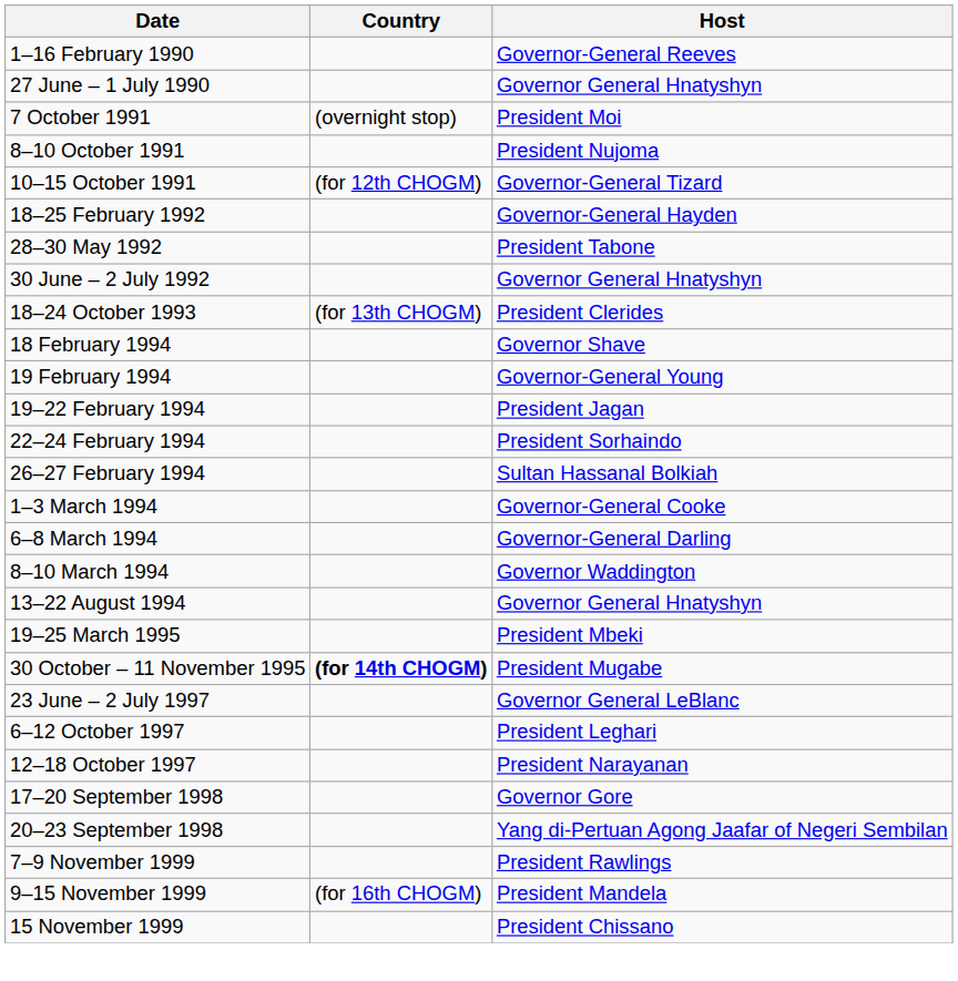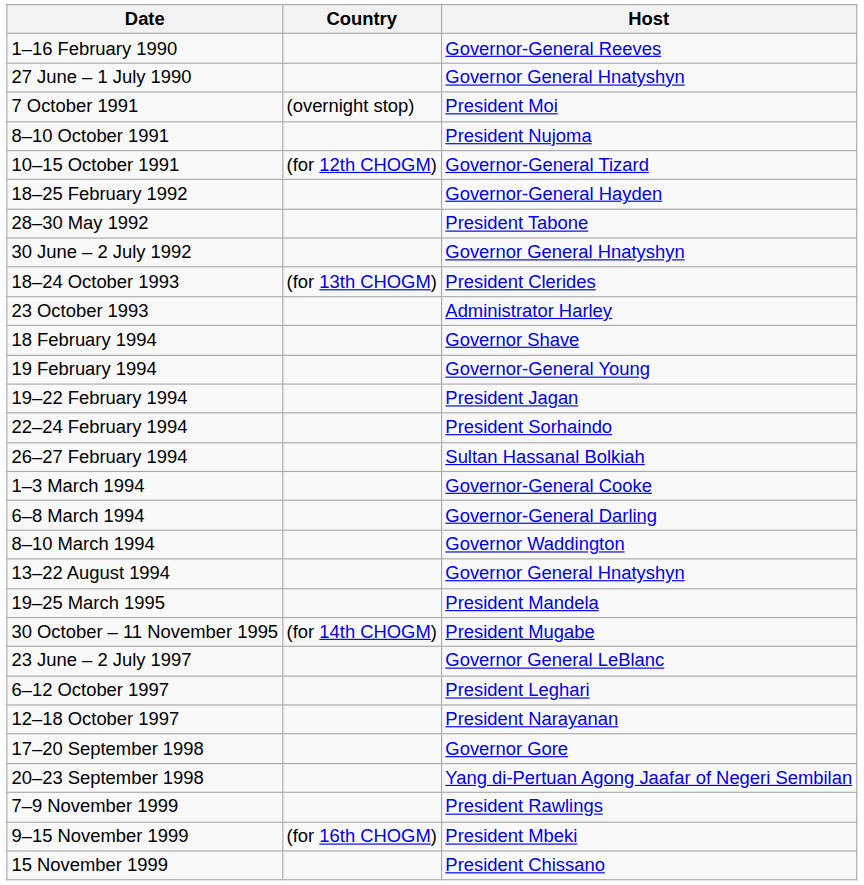 <table class="wikitable sortable" border="1" style="margin: 1em auto 1em auto">
 <tr>
 <th class="unsortable">Date</th>
 <th>Country</th>
 <th class="unsortable">Host</th>
 </tr>
 <tr>
 <td nowrap>1–16 February 1990</td>
 <td></td>
 <td><a href='#'>Governor-General Reeves</a></td>
 </tr>
 <tr>
 <td nowrap>27 June – 1 July 1990</td>
 <td></td>
 <td><a href='#'>Governor General Hnatyshyn</a></td>
 </tr>
 <tr>
 <td nowrap>7 October 1991</td>
 <td> (overnight stop)</td>
 <td><a href='#'>President Moi</a></td>
 </tr>
 <tr>
 <td nowrap>8–10 October 1991</td>
 <td></td>
 <td><a href='#'>President Nujoma</a></td>
 </tr>
 <tr>
 <td nowrap>10–15 October 1991</td>
 <td> (for <a href='#'>12th CHOGM</a>)</td>
 <td><a href='#'>Governor-General Tizard</a></td>
 </tr>
 <tr>
 <td nowrap>18–25 February 1992</td>
 <td></td>
 <td><a href='#'>Governor-General Hayden</a></td>
 </tr>
 <tr>
 <td nowrap>28–30 May 1992</td>
 <td></td>
 <td><a href='#'>President Tabone</a></td>
 </tr>
 <tr>
 <td nowrap>30 June – 2 July 1992</td>
 <td></td>
 <td><a href='#'>Governor General Hnatyshyn</a></td>
 </tr>
 <tr>
 <td nowrap>18–24 October 1993</td>
 <td> (for <a href='#'>13th CHOGM</a>)</td>
 <td><a href='#'>President Clerides</a></td>
 </tr>
 <tr>
+<td nowrap>23 October 1993</td>
+<td></td>
+<td><a href='#'>Administrator Harley</a></td>
+</tr>
+<tr>
 <td nowrap>18 February 1994</td>
 <td></td>
 <td><a href='#'>Governor Shave</a></td>
 </tr>
 <tr>
 <td nowrap>19 February 1994</td>
 <td></td>
 <td><a href='#'>Governor-General Young</a></td>
 </tr>
 <tr>
 <td nowrap>19–22 February 1994</td>
 <td></td>
 <td><a href='#'>President Jagan</a></td>
 </tr>
 <tr>
 <td nowrap>22–24 February 1994</td>
 <td></td>
 <td><a href='#'>President Sorhaindo</a></td>
 </tr>
 <tr>
 <td nowrap>26–27 February 1994</td>
 <td></td>
 <td><a href='#'>Sultan Hassanal Bolkiah</a></td>
 </tr>
 <tr>
 <td nowrap>1–3 March 1994</td>
 <td></td>
 <td><a href='#'>Governor-General Cooke</a></td>
 </tr>
 <tr>
 <td nowrap>6–8 March 1994</td>
 <td></td>
 <td><a href='#'>Governor-General Darling</a></td>
 </tr>
 <tr>
 <td nowrap>8–10 March 1994</td>
 <td></td>
 <td><a href='#'>Governor Waddington</a></td>
 </tr>
 <tr>
 <td nowrap>13–22 August 1994</td>
 <td></td>
 <td><a href='#'>Governor General Hnatyshyn</a></td>
 </tr>
 <tr>
 <td nowrap>19–25 March 1995</td>
 <td></td>
-<td><a href='#'>President Mbeki</a></td>
+<td><a href='#'>President Mandela</a></td>
 </tr>
 <tr>
 <td nowrap>30 October – 11 November 1995</td>
-<td><strong> (for <a href='#'>14th CHOGM</a>)</strong></td>
+<td> (for <a href='#'>14th CHOGM</a>)</td>
 <td><a href='#'>President Mugabe</a></td>
 </tr>
 <tr>
 <td nowrap>23 June – 2 July 1997</td>
 <td></td>
 <td><a href='#'>Governor General LeBlanc</a></td>
 </tr>
 <tr>
 <td nowrap>6–12 October 1997</td>
 <td></td>
 <td><a href='#'>President Leghari</a></td>
 </tr>
 <tr>
 <td nowrap>12–18 October 1997</td>
 <td></td>
 <td><a href='#'>President Narayanan</a></td>
 </tr>
 <tr>
 <td nowrap>17–20 September 1998</td>
 <td></td>
 <td><a href='#'>Governor Gore</a></td>
 </tr>
 <tr>
 <td nowrap>20–23 September 1998</td>
 <td></td>
 <td><a href='#'>Yang di-Pertuan Agong Jaafar of Negeri Sembilan</a></td>
 </tr>
 <tr>
 <td nowrap>7–9 November 1999</td>
 <td></td>
 <td><a href='#'>President Rawlings</a></td>
 </tr>
 <tr>
 <td nowrap>9–15 November 1999</td>
 <td> (for <a href='#'>16th CHOGM</a>)</td>
-<td><a href='#'>President Mandela</a></td>
+<td><a href='#'>President Mbeki</a></td>
 </tr>
 <tr>
 <td nowrap>15 November 1999</td>
 <td></td>
 <td><a href='#'>President Chissano</a></td>
 </tr>
 </table>
